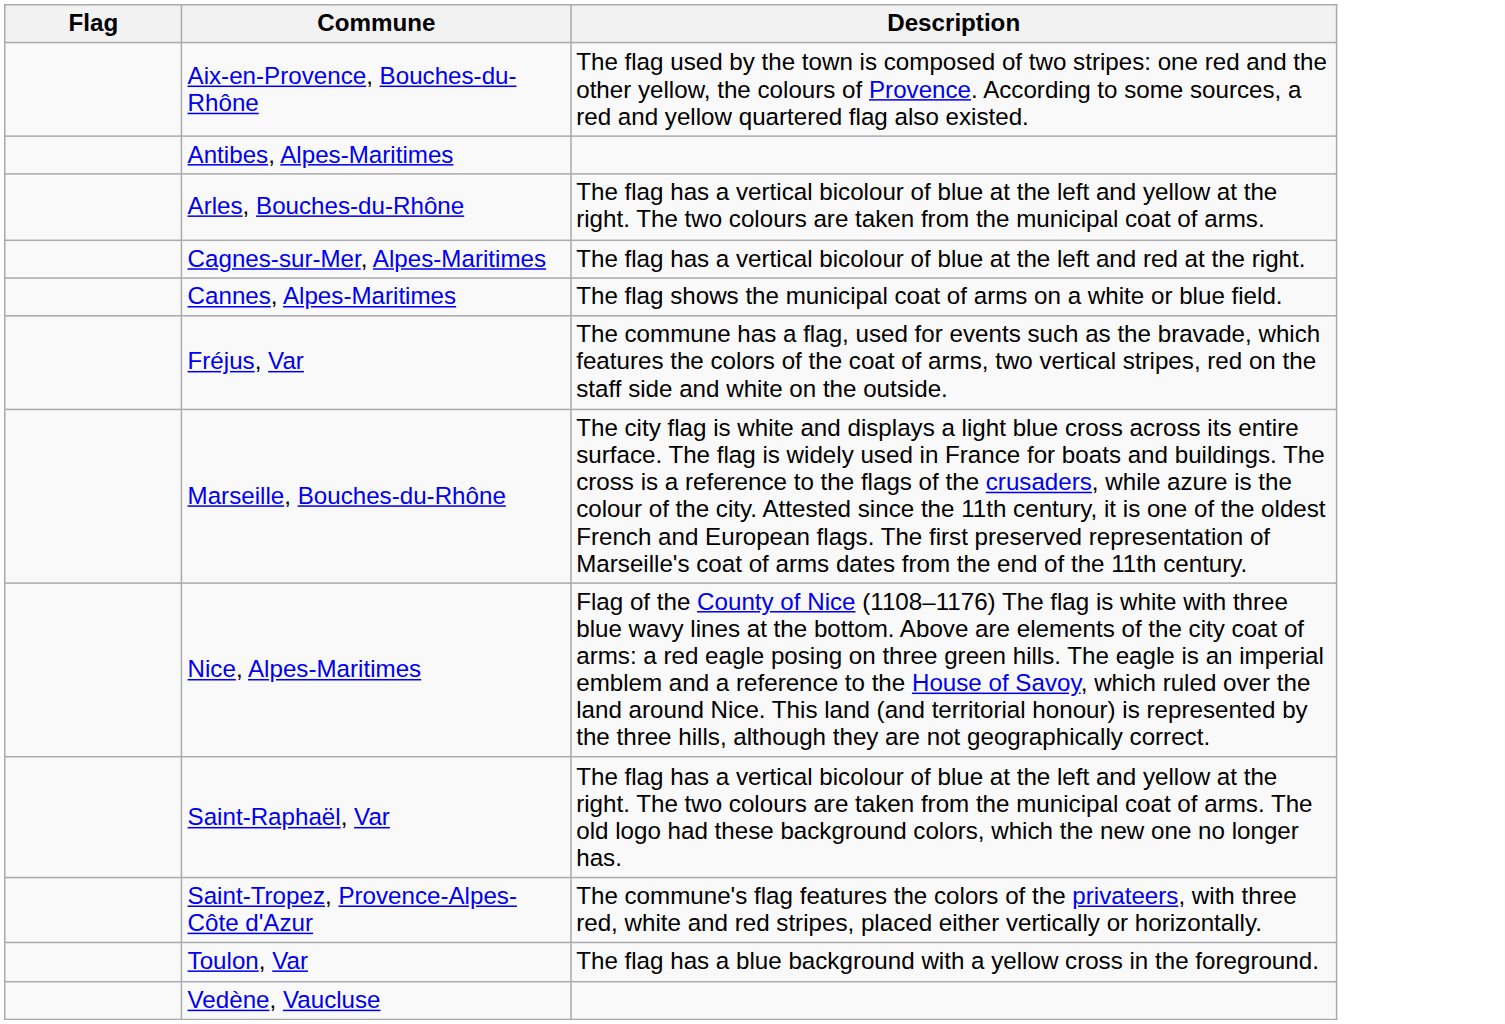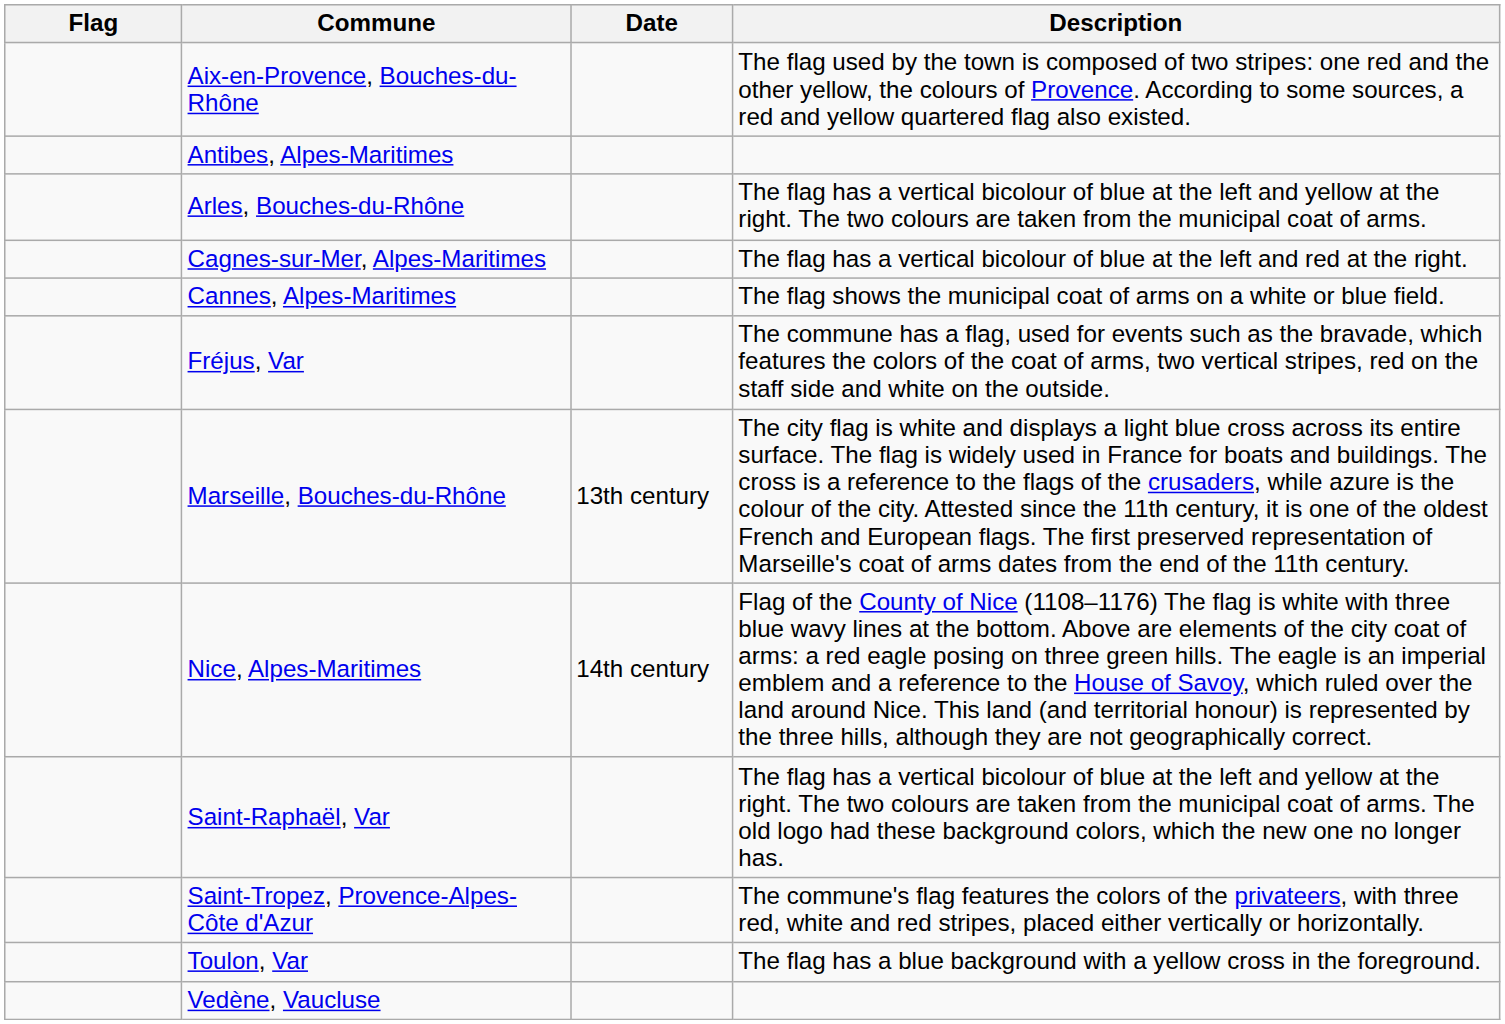 <table class="wikitable">
 <tr style="background:#efefef;">
 <th style="width:110px;">Flag</th>
 <th style="width:250px;">Commune</th>
+<th style="width:100px;">Date</th>
 <th style="width:500px;">Description</th>
 </tr>
 <tr>
 <td></td>
 <td><a href='#'>Aix-en-Provence</a>, <a href='#'>Bouches-du-Rhône</a></td>
+<td></td>
 <td>The flag used by the town is composed of two stripes: one red and the other yellow, the colours of <a href='#'>Provence</a>. According to some sources, a red and yellow quartered flag also existed.</td>
 </tr>
 <tr>
 <td></td>
 <td><a href='#'>Antibes</a>, <a href='#'>Alpes-Maritimes</a></td>
 <td></td>
+<td></td>
 </tr>
 <tr>
 <td></td>
 <td><a href='#'>Arles</a>, <a href='#'>Bouches-du-Rhône</a></td>
+<td></td>
 <td>The flag has a vertical bicolour of blue at the left and yellow at the right. The two colours are taken from the municipal coat of arms.</td>
 </tr>
 <tr>
 <td></td>
 <td><a href='#'>Cagnes-sur-Mer</a>, <a href='#'>Alpes-Maritimes</a></td>
+<td></td>
 <td>The flag has a vertical bicolour of blue at the left and red at the right.</td>
 </tr>
 <tr>
 <td></td>
 <td><a href='#'>Cannes</a>, <a href='#'>Alpes-Maritimes</a></td>
+<td></td>
 <td>The flag shows the municipal coat of arms on a white or blue field.</td>
 </tr>
 <tr>
 <td></td>
 <td><a href='#'>Fréjus</a>, <a href='#'>Var</a></td>
+<td></td>
 <td>The commune has a flag, used for events such as the bravade, which features the colors of the coat of arms, two vertical stripes, red on the staff side and white on the outside.</td>
 </tr>
 <tr>
 <td></td>
 <td><a href='#'>Marseille</a>, <a href='#'>Bouches-du-Rhône</a></td>
+<td>13th century</td>
 <td> The city flag is white and displays a light blue cross across its entire surface. The flag is widely used in France for boats and buildings. The cross is a reference to the flags of the <a href='#'>crusaders</a>, while azure is the colour of the city. Attested since the 11th century, it is one of the oldest French and European flags. The first preserved representation of Marseille's coat of arms dates from the end of the 11th century.</td>
 </tr>
 <tr>
 <td></td>
 <td><a href='#'>Nice</a>, <a href='#'>Alpes-Maritimes</a></td>
+<td>14th century</td>
 <td>Flag of the <a href='#'>County of Nice</a> (1108–1176) The flag is white with three blue wavy lines at the bottom. Above are elements of the city coat of arms: a red eagle posing on three green hills. The eagle is an imperial emblem and a reference to the <a href='#'>House of Savoy</a>, which ruled over the land around Nice. This land (and territorial honour) is represented by the three hills, although they are not geographically correct.</td>
 </tr>
 <tr>
 <td></td>
 <td><a href='#'>Saint-Raphaël</a>, <a href='#'>Var</a></td>
+<td></td>
 <td>The flag has a vertical bicolour of blue at the left and yellow at the right. The two colours are taken from the municipal coat of arms. The old logo had these background colors, which the new one no longer has.</td>
 </tr>
 <tr>
 <td></td>
 <td><a href='#'>Saint-Tropez</a>, <a href='#'>Provence-Alpes-Côte d'Azur</a></td>
+<td></td>
 <td>The commune's flag features the colors of the <a href='#'>privateers</a>, with three red, white and red stripes, placed either vertically or horizontally.</td>
 </tr>
 <tr>
 <td></td>
 <td><a href='#'>Toulon</a>, <a href='#'>Var</a></td>
+<td></td>
 <td>The flag has a blue background with a yellow cross in the foreground.</td>
 </tr>
 <tr>
 <td></td>
 <td><a href='#'>Vedène</a>, <a href='#'>Vaucluse</a></td>
 <td></td>
+<td></td>
 </tr>
 </table>
